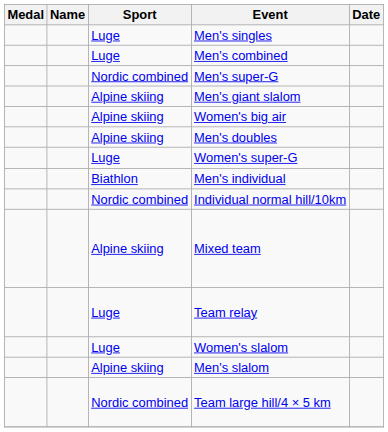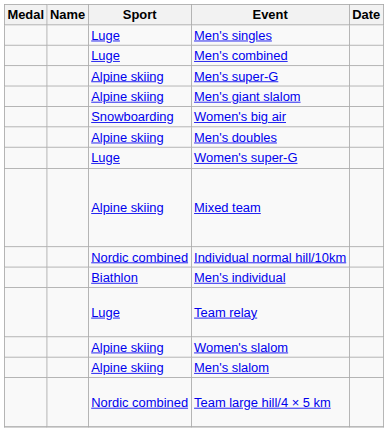 <table class="wikitable sortable" style="font-size:95%;">
 <tr>
 <th>Medal</th>
 <th>Name</th>
 <th>Sport</th>
 <th>Event</th>
 <th>Date</th>
 </tr>
 <tr>
 <td></td>
 <td></td>
 <td><a href='#'>Luge</a></td>
 <td><a href='#'>Men's singles</a></td>
 <td></td>
 </tr>
 <tr>
 <td></td>
 <td></td>
 <td><a href='#'>Luge</a></td>
 <td><a href='#'>Men's combined</a></td>
 <td></td>
 </tr>
 <tr>
 <td></td>
 <td></td>
-<td><a href='#'>Nordic combined</a></td>
+<td><a href='#'>Alpine skiing</a></td>
 <td><a href='#'>Men's super-G</a></td>
 <td></td>
 </tr>
 <tr>
 <td></td>
 <td></td>
 <td><a href='#'>Alpine skiing</a></td>
 <td><a href='#'>Men's giant slalom</a></td>
 <td></td>
 </tr>
 <tr>
 <td></td>
 <td></td>
-<td><a href='#'>Alpine skiing</a></td>
+<td><a href='#'>Snowboarding</a></td>
 <td><a href='#'>Women's big air</a></td>
 <td></td>
 </tr>
 <tr>
 <td></td>
 <td><br></td>
 <td><a href='#'>Alpine skiing</a></td>
 <td><a href='#'>Men's doubles</a></td>
 <td></td>
 </tr>
 <tr>
 <td></td>
 <td></td>
 <td><a href='#'>Luge</a></td>
 <td><a href='#'>Women's super-G</a></td>
 <td></td>
 </tr>
 <tr>
 <td></td>
-<td></td>
-<td><a href='#'>Biathlon</a></td>
-<td><a href='#'>Men's individual</a></td>
+<td><br><br><br><br><br></td>
+<td><a href='#'>Alpine skiing</a></td>
+<td><a href='#'>Mixed team</a></td>
 <td></td>
 </tr>
 <tr>
 <td></td>
 <td></td>
 <td><a href='#'>Nordic combined</a></td>
 <td><a href='#'>Individual normal hill/10km</a></td>
 <td></td>
 </tr>
 <tr>
 <td></td>
-<td><br><br><br><br><br></td>
-<td><a href='#'>Alpine skiing</a></td>
-<td><a href='#'>Mixed team</a></td>
+<td></td>
+<td><a href='#'>Biathlon</a></td>
+<td><a href='#'>Men's individual</a></td>
 <td></td>
 </tr>
 <tr>
 <td></td>
 <td><br><br><br></td>
 <td><a href='#'>Luge</a></td>
 <td><a href='#'>Team relay</a></td>
 <td></td>
 </tr>
 <tr>
 <td></td>
 <td></td>
-<td><a href='#'>Luge</a></td>
+<td><a href='#'>Alpine skiing</a></td>
 <td><a href='#'>Women's slalom</a></td>
 <td></td>
 </tr>
 <tr>
 <td></td>
 <td></td>
 <td><a href='#'>Alpine skiing</a></td>
 <td><a href='#'>Men's slalom</a></td>
 <td></td>
 </tr>
 <tr>
 <td></td>
 <td><br><br><br></td>
 <td><a href='#'>Nordic combined</a></td>
 <td><a href='#'>Team large hill/4 × 5 km</a></td>
 <td></td>
 </tr>
 <tr>
 </tr>
 </table>
